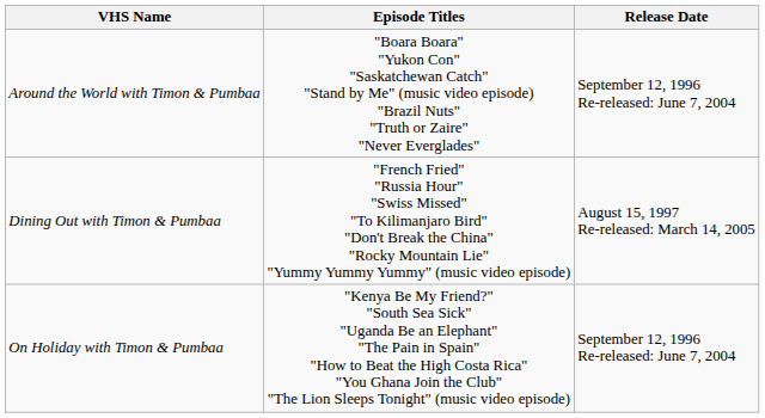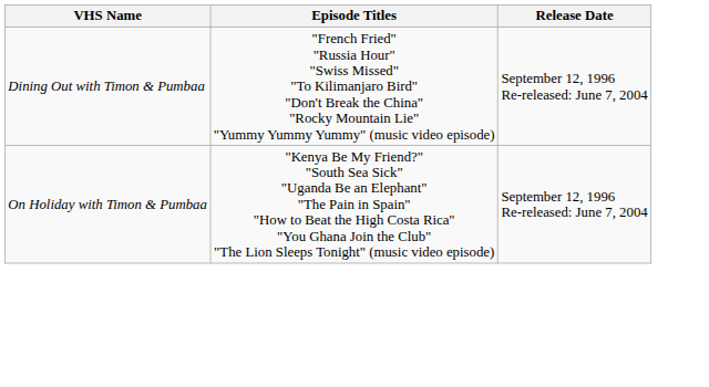 <table class="wikitable">
 <tr>
 <th>VHS Name</th>
 <th>Episode Titles</th>
 <th>Release Date</th>
 </tr>
 <tr>
-<td><em>Around the World with Timon & Pumbaa</em></td>
-<td style="text-align:center;">"Boara Boara"<br>"Yukon Con"<br>"Saskatchewan Catch"<br>"Stand by Me" (music video episode)<br>"Brazil Nuts"<br>"Truth or Zaire"<br>"Never Everglades"</td>
-<td>September 12, 1996<br>Re-released: June 7, 2004</td>
-</tr>
-<tr>
 <td><em>Dining Out with Timon & Pumbaa</em></td>
 <td style="text-align:center;">"French Fried"<br>"Russia Hour"<br>"Swiss Missed"<br>"To Kilimanjaro Bird"<br>"Don't Break the China"<br>"Rocky Mountain Lie"<br>"Yummy Yummy Yummy" (music video episode)</td>
-<td>August 15, 1997<br>Re-released: March 14, 2005</td>
+<td>September 12, 1996<br>Re-released: June 7, 2004</td>
 </tr>
 <tr>
 <td><em>On Holiday with Timon & Pumbaa</em></td>
 <td style="text-align:center;">"Kenya Be My Friend?"<br>"South Sea Sick"<br>"Uganda Be an Elephant"<br>"The Pain in Spain"<br>"How to Beat the High Costa Rica"<br>"You Ghana Join the Club"<br>"The Lion Sleeps Tonight" (music video episode)</td>
 <td>September 12, 1996<br>Re-released: June 7, 2004</td>
 </tr>
 </table>
